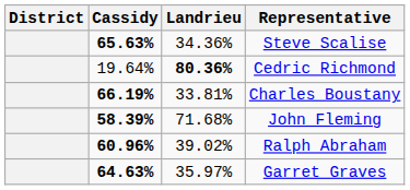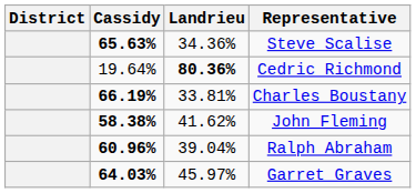 <table class=wikitable>
 <tr>
 <th>District</th>
 <th>Cassidy</th>
 <th>Landrieu</th>
 <th>Representative</th>
 </tr>
 <tr align=center>
 <th></th>
 <td><strong>65.63%</strong></td>
 <td>34.36%</td>
 <td><a href='#'>Steve Scalise</a></td>
 </tr>
 <tr align=center>
 <th></th>
 <td>19.64%</td>
 <td><strong>80.36%</strong></td>
 <td><a href='#'>Cedric Richmond</a></td>
 </tr>
 <tr align=center>
 <th></th>
 <td><strong>66.19%</strong></td>
 <td>33.81%</td>
 <td><a href='#'>Charles Boustany</a></td>
 </tr>
 <tr align=center>
 <th></th>
-<td><strong>58.39%</strong></td>
-<td>71.68%</td>
+<td><strong>58.38%</strong></td>
+<td>41.62%</td>
 <td><a href='#'>John Fleming</a></td>
 </tr>
 <tr align=center>
 <th></th>
 <td><strong>60.96%</strong></td>
-<td>39.02%</td>
+<td>39.04%</td>
 <td><a href='#'>Ralph Abraham</a></td>
 </tr>
 <tr align=center>
 <th></th>
-<td><strong>64.63%</strong></td>
-<td>35.97%</td>
+<td><strong>64.03%</strong></td>
+<td>45.97%</td>
 <td><a href='#'>Garret Graves</a></td>
 </tr>
 </table>
